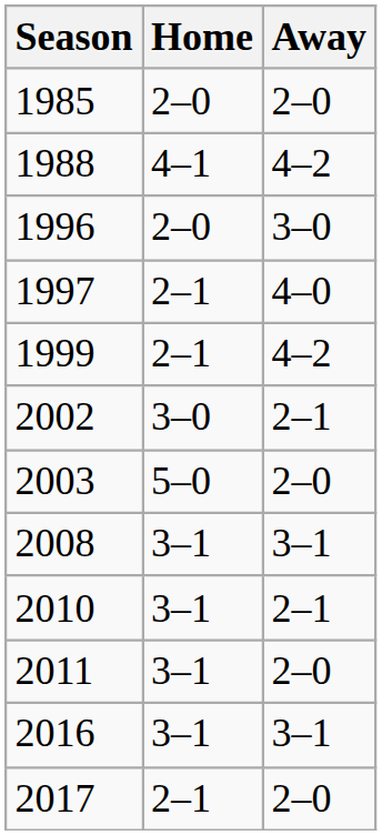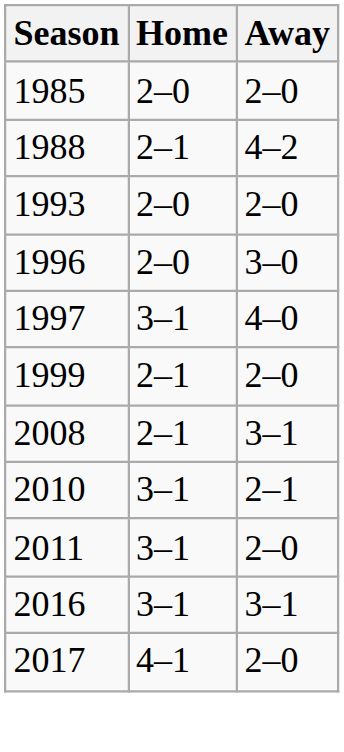 <table class="wikitable">
 <tr>
 <th>Season</th>
 <th>Home</th>
 <th>Away</th>
 </tr>
 <tr>
 <td>1985</td>
 <td>2–0</td>
 <td>2–0</td>
 </tr>
 <tr>
 <td>1988</td>
-<td>4–1</td>
+<td>2–1</td>
 <td>4–2</td>
+</tr>
+<tr>
+<td>1993</td>
+<td>2–0</td>
+<td>2–0</td>
 </tr>
 <tr>
 <td>1996</td>
 <td>2–0</td>
 <td>3–0</td>
 </tr>
 <tr>
 <td>1997</td>
-<td>2–1</td>
+<td>3–1</td>
 <td>4–0</td>
 </tr>
 <tr>
 <td>1999</td>
 <td>2–1</td>
-<td>4–2</td>
-</tr>
-<tr>
-<td>2002</td>
-<td>3–0</td>
-<td>2–1</td>
-</tr>
-<tr>
-<td>2003</td>
-<td>5–0</td>
 <td>2–0</td>
 </tr>
 <tr>
 <td>2008</td>
-<td>3–1</td>
+<td>2–1</td>
 <td>3–1</td>
 </tr>
 <tr>
 <td>2010</td>
 <td>3–1</td>
 <td>2–1</td>
 </tr>
 <tr>
 <td>2011</td>
 <td>3–1</td>
 <td>2–0</td>
 </tr>
 <tr>
 <td>2016</td>
 <td>3–1</td>
 <td>3–1</td>
 </tr>
 <tr>
 <td>2017</td>
-<td>2–1</td>
+<td>4–1</td>
 <td>2–0</td>
 </tr>
 </table>
